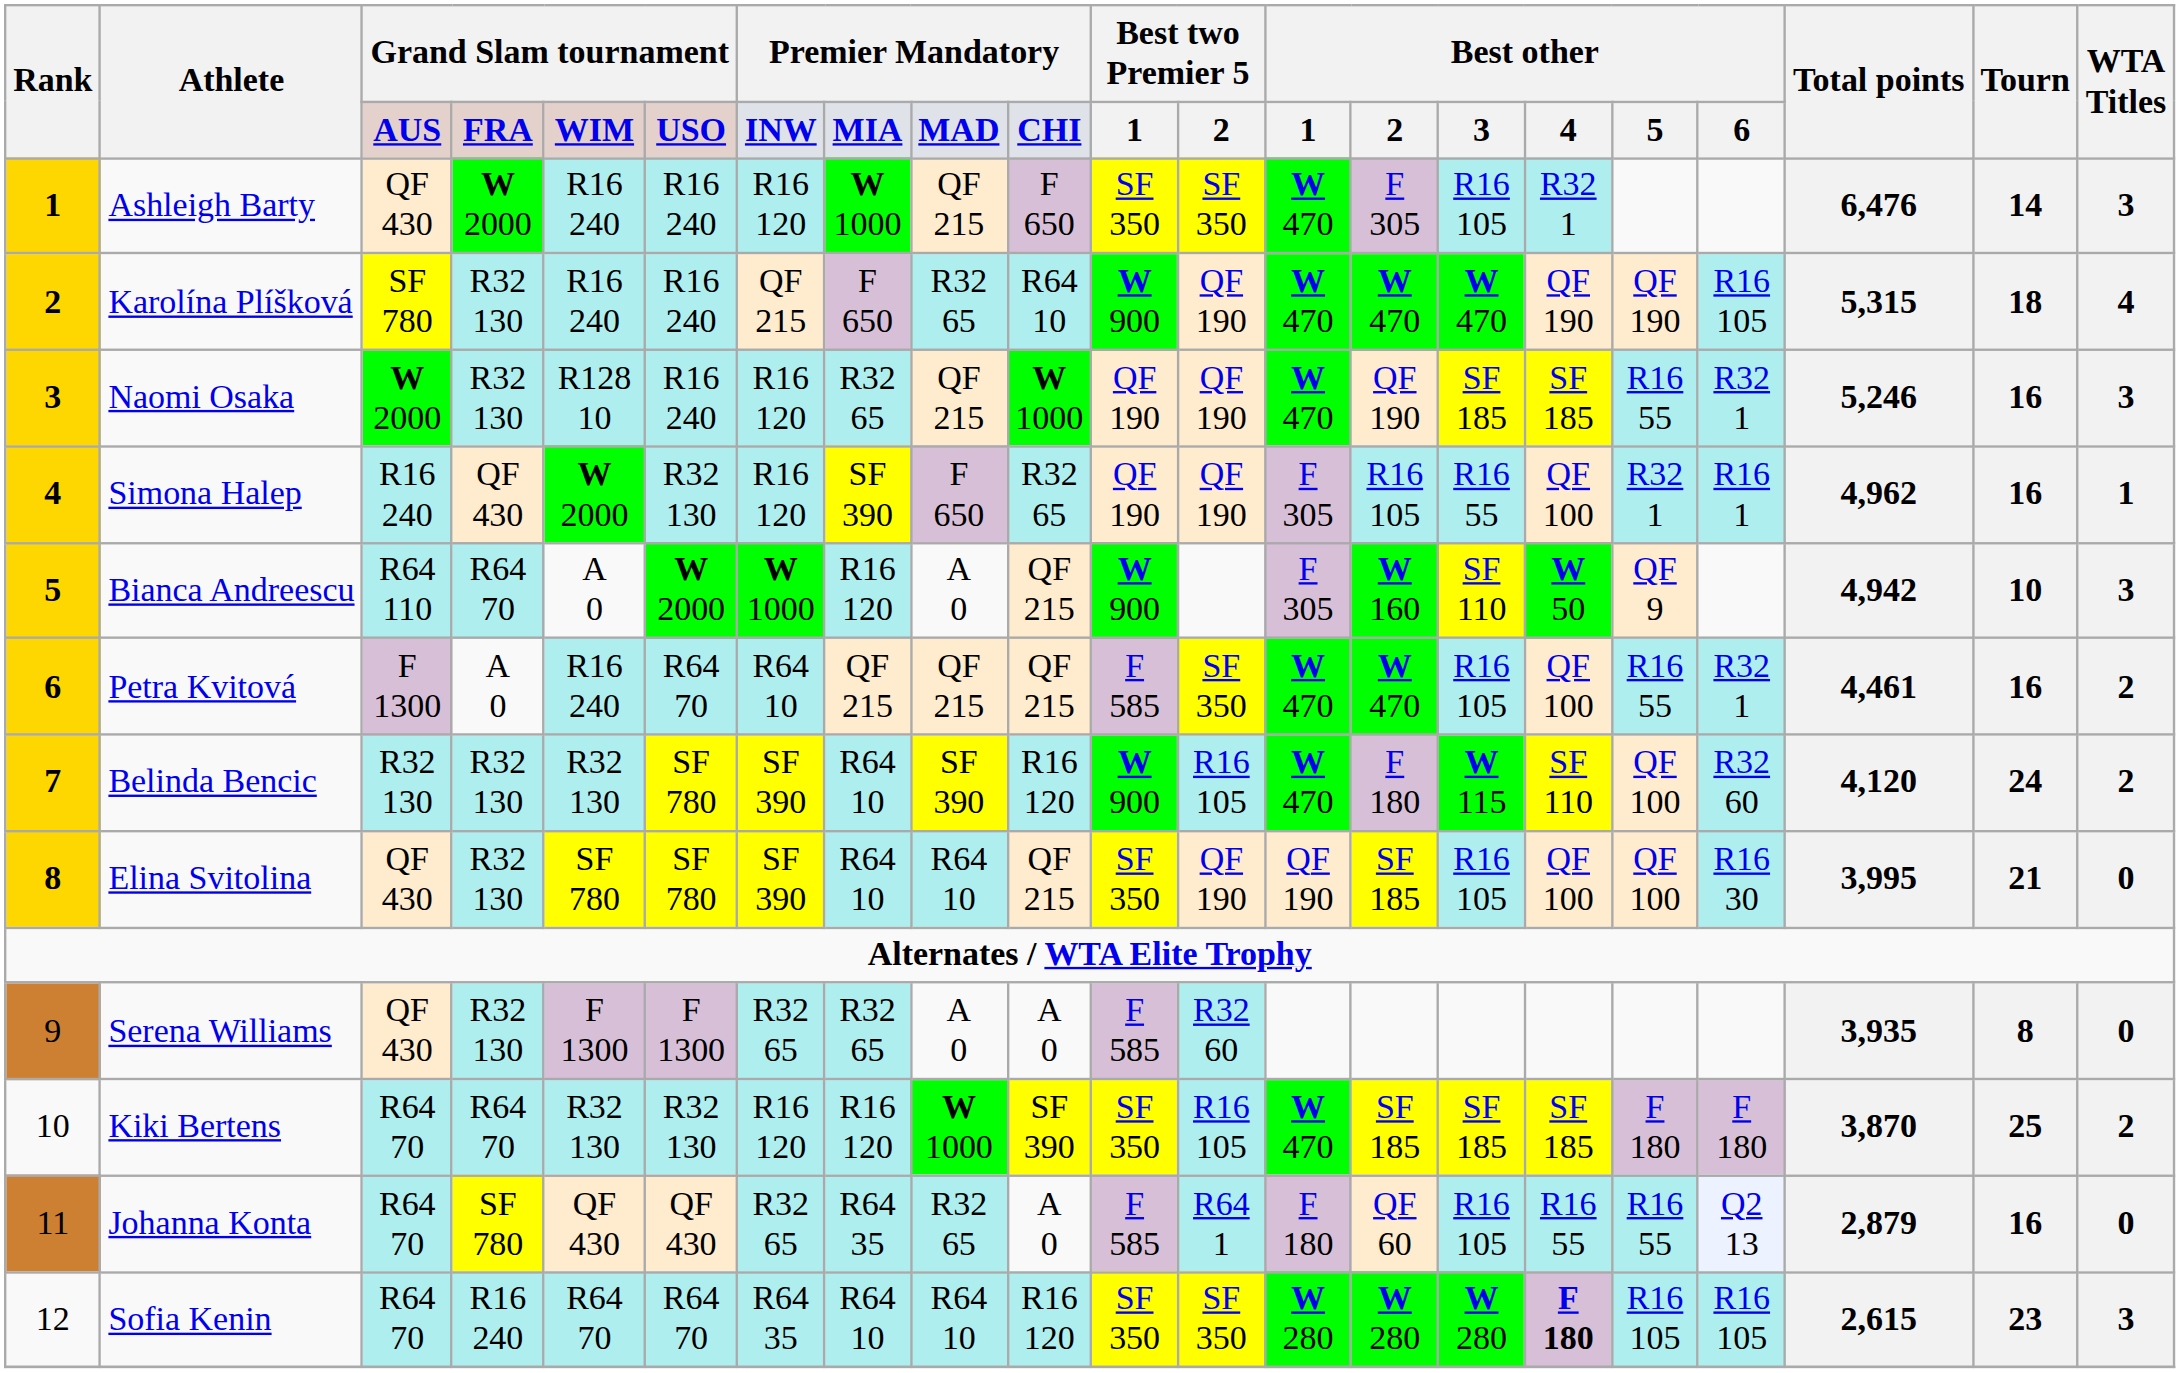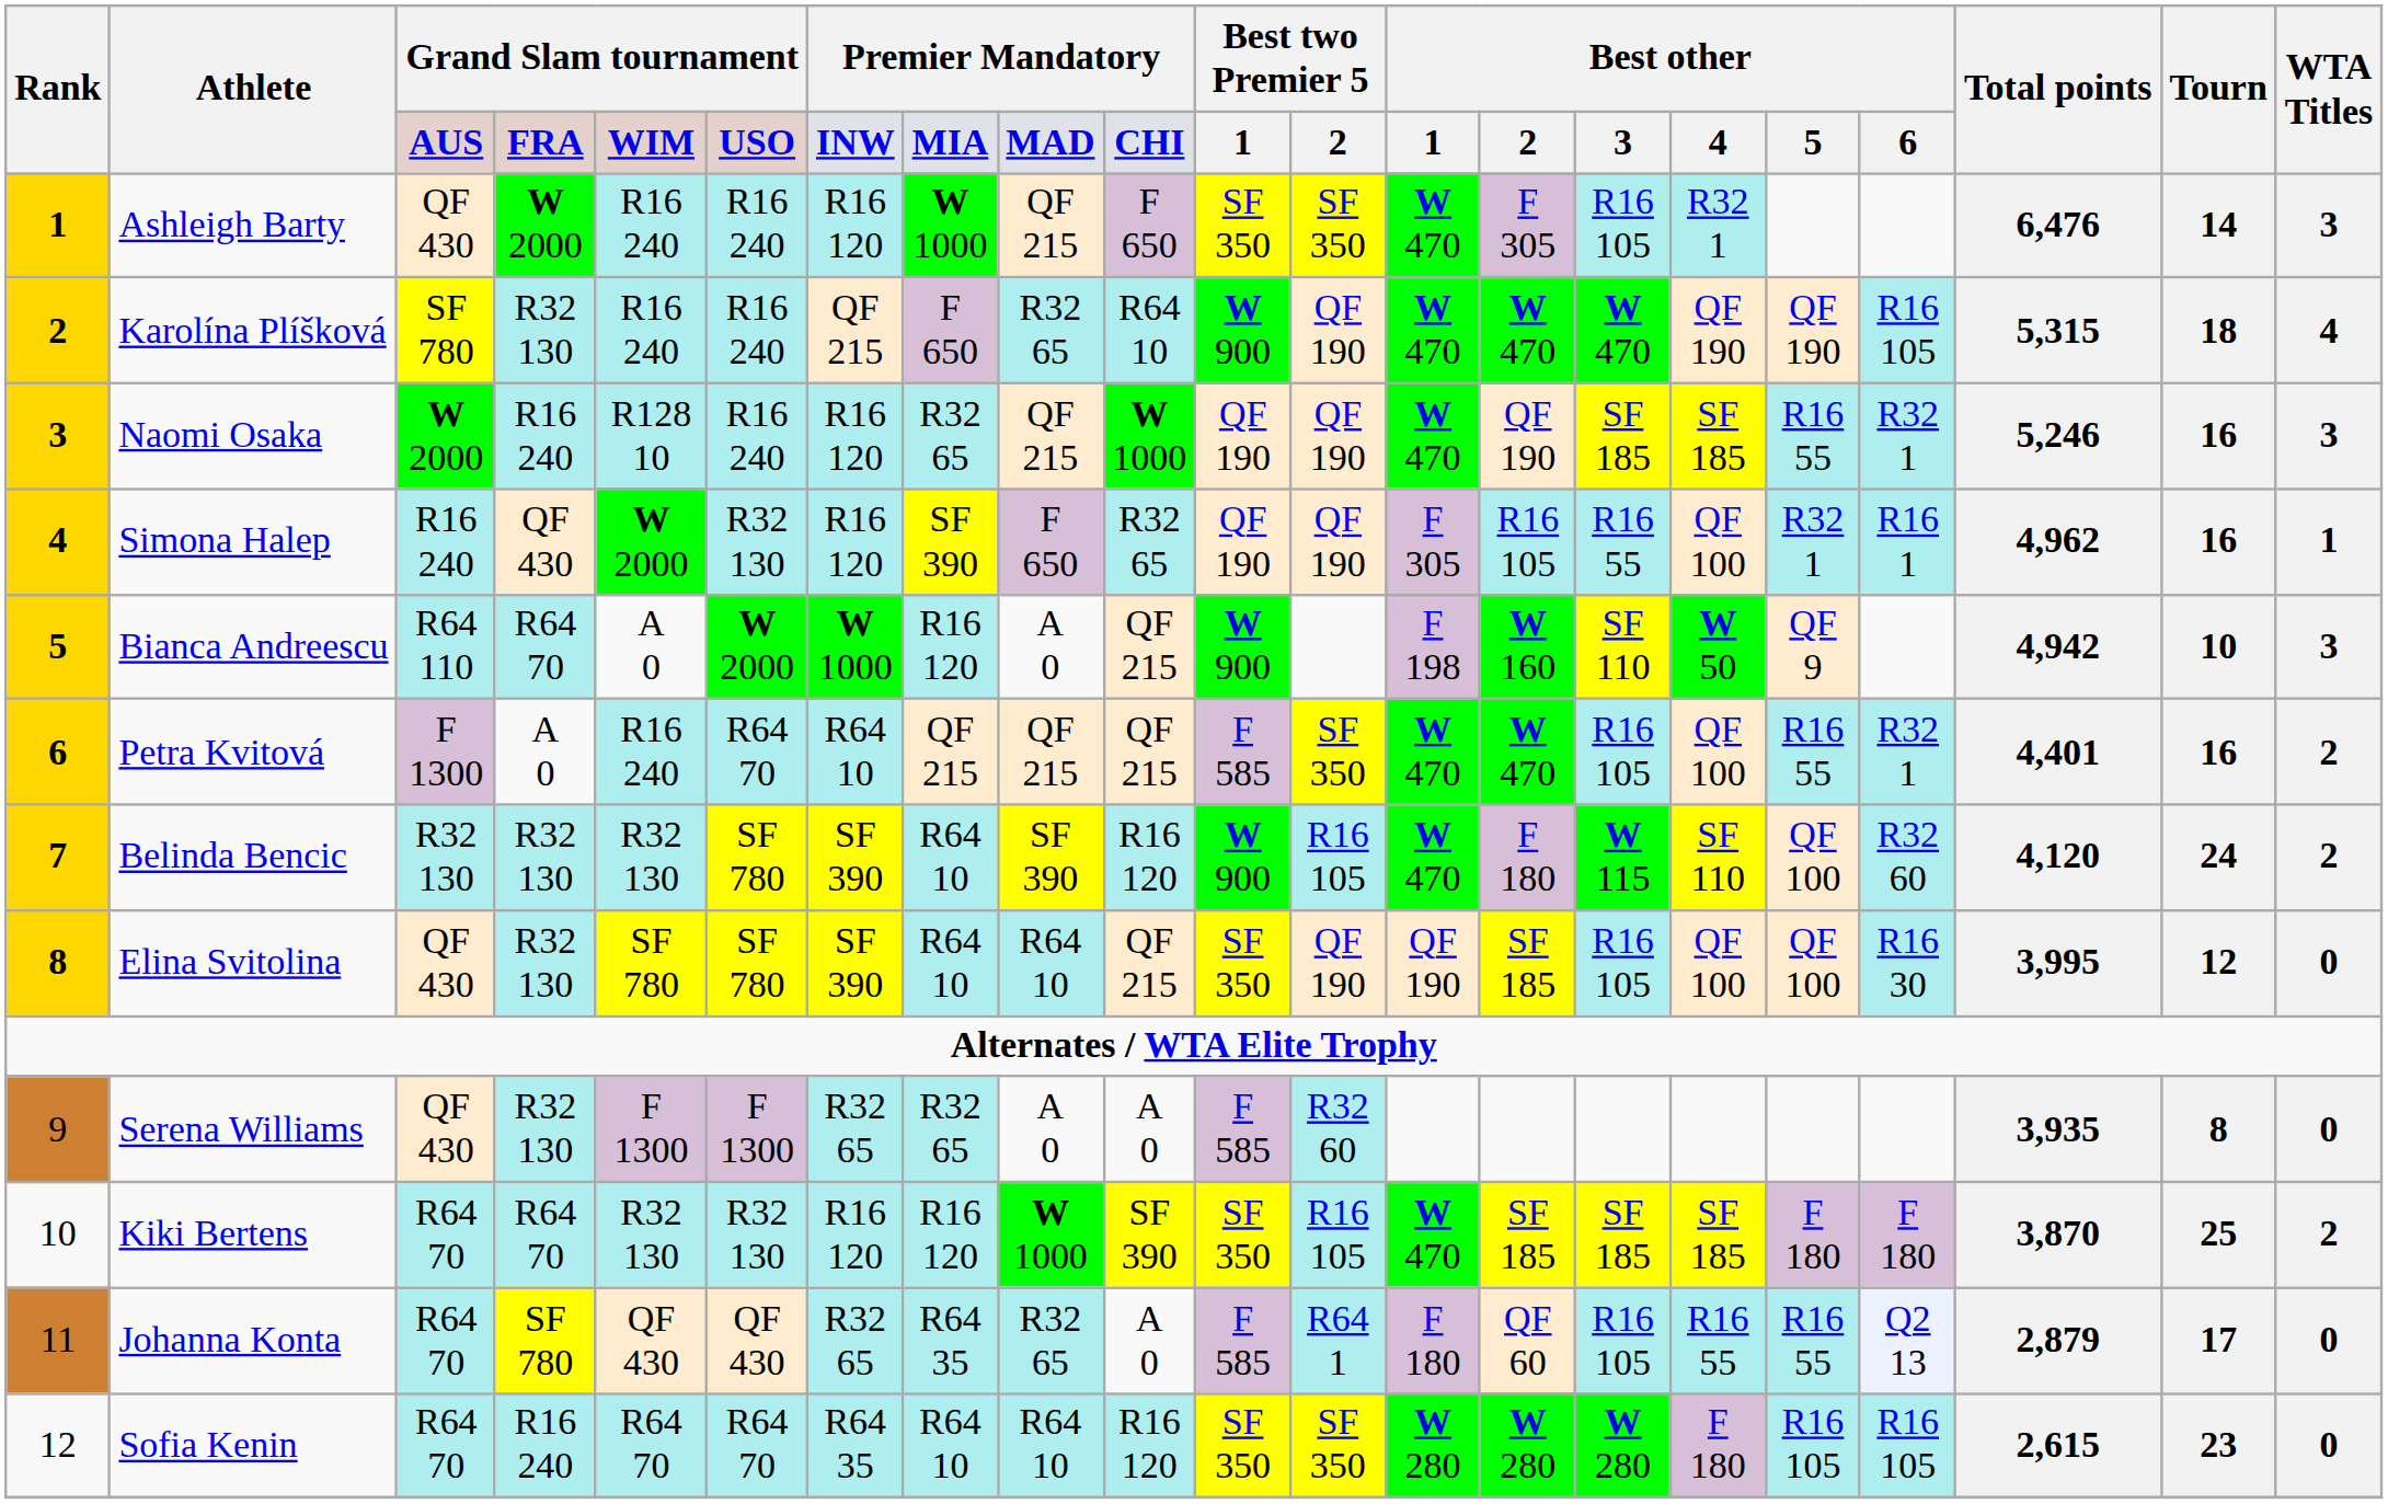 <table class=wikitable style=font-size:90%;text-align:center>
 <tr>
 <th rowspan=2>Rank</th>
 <th rowspan=2>Athlete</th>
 <th colspan=4>Grand Slam tournament</th>
 <th colspan=4>Premier Mandatory</th>
 <th colspan=2>Best two<br>Premier 5</th>
 <th colspan=6>Best other</th>
 <th rowspan=2>Total points</th>
 <th rowspan=2>Tourn</th>
 <th rowspan=2>WTA <br> Titles</th>
 </tr>
 <tr>
 <td style="background:#e5d1cb;"><strong><a href='#'>AUS</a></strong></td>
 <td style="background:#e5d1cb;"><strong><a href='#'>FRA</a></strong></td>
 <td style="background:#e5d1cb;"><strong><a href='#'>WIM</a></strong></td>
 <td style="background:#e5d1cb;"><strong><a href='#'>USO</a></strong></td>
 <td style="background:#dfe2e9;"><strong><a href='#'>INW</a></strong></td>
 <td style="background:#dfe2e9;"><strong><a href='#'>MIA</a></strong></td>
 <td style="background:#dfe2e9;"><strong><a href='#'>MAD</a></strong></td>
 <td style="background:#dfe2e9;"><strong><a href='#'>CHI</a></strong></td>
 <th width=30>1</th>
 <th width=30>2</th>
 <th width=30>1</th>
 <th width=30>2</th>
 <th width=30>3</th>
 <th width=30>4</th>
 <th width=30>5</th>
 <th width=30>6</th>
 </tr>
 <tr>
 <td bgcolor=gold><strong>1</strong></td>
 <td align="left"> <a href='#'>Ashleigh Barty</a></td>
 <td bgcolor=ffebcd>QF<br>430</td>
 <td bgcolor=lime><strong>W</strong><br>2000</td>
 <td bgcolor=afeeee>R16<br>240</td>
 <td bgcolor=afeeee>R16<br>240</td>
 <td bgcolor=afeeee>R16<br>120</td>
 <td bgcolor=lime><strong>W</strong><br>1000</td>
 <td bgcolor=ffebcd>QF<br>215</td>
 <td bgcolor=thistle>F<br>650</td>
 <td bgcolor=yellow><a href='#'>SF</a><br>350</td>
 <td bgcolor=yellow><a href='#'>SF</a><br>350</td>
 <td bgcolor=lime><strong><a href='#'>W</a></strong><br>470</td>
 <td bgcolor=thistle><a href='#'>F</a><br>305</td>
 <td bgcolor=afeeee><a href='#'>R16</a><br>105</td>
 <td bgcolor=afeeee><a href='#'>R32</a><br>1</td>
 <td></td>
 <td></td>
 <th>6,476</th>
 <th>14</th>
 <th>3</th>
 </tr>
 <tr>
 <td bgcolor=gold><strong>2</strong></td>
 <td align="left"> <a href='#'>Karolína Plíšková</a></td>
 <td bgcolor=yellow>SF<br>780</td>
 <td bgcolor=afeeee>R32<br>130</td>
 <td bgcolor=afeeee>R16<br>240</td>
 <td bgcolor=afeeee>R16<br>240</td>
 <td bgcolor=ffebcd>QF<br>215</td>
 <td bgcolor=thistle>F<br>650</td>
 <td bgcolor=afeeee>R32<br>65</td>
 <td bgcolor=afeeee>R64<br>10</td>
 <td bgcolor=lime><strong><a href='#'>W</a></strong><br>900</td>
 <td bgcolor=ffebcd><a href='#'>QF</a><br>190</td>
 <td bgcolor=lime><strong><a href='#'>W</a></strong><br>470</td>
 <td bgcolor=lime><strong><a href='#'>W</a></strong><br>470</td>
 <td bgcolor=lime><strong><a href='#'>W</a></strong><br>470</td>
 <td bgcolor=ffebcd><a href='#'>QF</a><br>190</td>
 <td bgcolor=ffebcd><a href='#'>QF</a><br>190</td>
 <td bgcolor=afeeee><a href='#'>R16</a><br>105</td>
 <th>5,315</th>
 <th>18</th>
 <th>4</th>
 </tr>
 <tr>
 <td bgcolor=gold><strong>3</strong></td>
 <td align="left"> <a href='#'>Naomi Osaka</a></td>
 <td bgcolor=lime><strong>W</strong><br>2000</td>
-<td bgcolor=afeeee>R32<br>130</td>
+<td bgcolor=afeeee>R16<br>240</td>
 <td bgcolor=afeeee>R128<br>10</td>
 <td bgcolor=afeeee>R16<br>240</td>
 <td bgcolor=afeeee>R16<br>120</td>
 <td bgcolor=afeeee>R32<br>65</td>
 <td bgcolor=ffebcd>QF<br>215</td>
 <td bgcolor=lime><strong>W</strong><br>1000</td>
 <td bgcolor=ffebcd><a href='#'>QF</a><br>190</td>
 <td bgcolor=ffebcd><a href='#'>QF</a><br>190</td>
 <td bgcolor=lime><strong><a href='#'>W</a></strong><br>470</td>
 <td bgcolor=ffebcd><a href='#'>QF</a><br>190</td>
 <td bgcolor=yellow><a href='#'>SF</a><br>185</td>
 <td bgcolor=yellow><a href='#'>SF</a><br>185</td>
 <td bgcolor=afeeee><a href='#'>R16</a><br>55</td>
 <td bgcolor=afeeee><a href='#'>R32</a><br>1</td>
 <th>5,246</th>
 <th>16</th>
 <th>3</th>
 </tr>
 <tr>
 <td bgcolor=gold><strong>4</strong></td>
 <td align="left"> <a href='#'>Simona Halep</a></td>
 <td bgcolor=afeeee>R16<br>240</td>
 <td bgcolor=ffebcd>QF<br>430</td>
 <td bgcolor=lime><strong>W</strong><br>2000</td>
 <td bgcolor=afeeee>R32<br>130</td>
 <td bgcolor=afeeee>R16<br>120</td>
 <td bgcolor=yellow>SF<br>390</td>
 <td bgcolor=thistle>F<br>650</td>
 <td bgcolor=afeeee>R32<br>65</td>
 <td bgcolor=ffebcd><a href='#'>QF</a><br>190</td>
 <td bgcolor=ffebcd><a href='#'>QF</a><br>190</td>
 <td bgcolor=thistle><a href='#'>F</a><br>305</td>
 <td bgcolor=afeeee><a href='#'>R16</a><br>105</td>
 <td bgcolor=afeeee><a href='#'>R16</a><br>55</td>
 <td bgcolor=ffebcd><a href='#'>QF</a><br>100</td>
 <td bgcolor=afeeee><a href='#'>R32</a><br>1</td>
 <td bgcolor=afeeee><a href='#'>R16</a><br>1</td>
 <th>4,962</th>
 <th>16</th>
 <th>1</th>
 </tr>
 <tr>
 <td bgcolor=gold><strong>5</strong></td>
 <td align="left"> <a href='#'>Bianca Andreescu</a></td>
 <td bgcolor=afeeee>R64<br>110</td>
 <td bgcolor=afeeee>R64<br>70</td>
 <td>A<br>0</td>
 <td bgcolor=lime><strong>W</strong><br>2000</td>
 <td bgcolor=lime><strong>W</strong><br>1000</td>
 <td bgcolor=afeeee>R16<br>120</td>
 <td>A<br>0</td>
 <td bgcolor=ffebcd>QF<br>215</td>
 <td bgcolor=lime><strong><a href='#'>W</a></strong><br>900</td>
 <td></td>
-<td bgcolor=thistle><a href='#'>F</a><br>305</td>
+<td bgcolor=thistle><a href='#'>F</a><br>198</td>
 <td bgcolor=lime><strong><a href='#'>W</a></strong><br>160</td>
 <td bgcolor=yellow><a href='#'>SF</a><br>110</td>
 <td bgcolor=lime><strong><a href='#'>W</a></strong><br>50</td>
 <td bgcolor=ffebcd><a href='#'>QF</a><br>9</td>
 <td></td>
 <th>4,942</th>
 <th>10</th>
 <th>3</th>
 </tr>
 <tr>
 <td bgcolor=gold><strong>6</strong></td>
 <td align="left"> <a href='#'>Petra Kvitová</a></td>
 <td bgcolor=thistle>F<br>1300</td>
 <td>A<br>0</td>
 <td bgcolor=afeeee>R16<br>240</td>
 <td bgcolor=afeeee>R64<br>70</td>
 <td bgcolor=afeeee>R64<br>10</td>
 <td bgcolor=ffebcd>QF<br>215</td>
 <td bgcolor=ffebcd>QF<br>215</td>
 <td bgcolor=ffebcd>QF<br>215</td>
 <td bgcolor=thistle><a href='#'>F</a><br>585</td>
 <td bgcolor=yellow><a href='#'>SF</a><br>350</td>
 <td bgcolor=lime><strong><a href='#'>W</a></strong><br>470</td>
 <td bgcolor=lime><strong><a href='#'>W</a></strong><br>470</td>
 <td bgcolor=afeeee><a href='#'>R16</a><br>105</td>
 <td bgcolor=ffebcd><a href='#'>QF</a><br>100</td>
 <td bgcolor=afeeee><a href='#'>R16</a><br>55</td>
 <td bgcolor=afeeee><a href='#'>R32</a><br>1</td>
-<th>4,461</th>
+<th>4,401</th>
 <th>16</th>
 <th>2</th>
 </tr>
 <tr>
 <td bgcolor=gold><strong>7</strong></td>
 <td align="left"> <a href='#'>Belinda Bencic</a></td>
 <td bgcolor=afeeee>R32<br>130</td>
 <td bgcolor=afeeee>R32<br>130</td>
 <td bgcolor=afeeee>R32<br>130</td>
 <td bgcolor=yellow>SF<br>780</td>
 <td bgcolor=yellow>SF<br>390</td>
 <td bgcolor=afeeee>R64<br>10</td>
 <td bgcolor=yellow>SF<br>390</td>
 <td bgcolor=afeeee>R16<br>120</td>
 <td bgcolor=lime><strong><a href='#'>W</a></strong><br>900</td>
 <td bgcolor=afeeee><a href='#'>R16</a><br>105</td>
 <td bgcolor=lime><strong><a href='#'>W</a></strong><br>470</td>
 <td bgcolor=thistle><a href='#'>F</a><br>180</td>
 <td bgcolor=lime><strong><a href='#'>W</a></strong><br>115</td>
 <td bgcolor=yellow><a href='#'>SF</a><br>110</td>
 <td bgcolor=ffebcd><a href='#'>QF</a><br>100</td>
 <td bgcolor=afeeee><a href='#'>R32</a><br>60</td>
 <th>4,120</th>
 <th>24</th>
 <th>2</th>
 </tr>
 <tr>
 <td bgcolor=gold><strong>8</strong></td>
 <td align="left"> <a href='#'>Elina Svitolina</a></td>
 <td bgcolor=ffebcd>QF<br>430</td>
 <td bgcolor=afeeee>R32<br>130</td>
 <td bgcolor=yellow>SF<br>780</td>
 <td bgcolor=yellow>SF<br>780</td>
 <td bgcolor=yellow>SF<br>390</td>
 <td bgcolor=afeeee>R64<br>10</td>
 <td bgcolor=afeeee>R64<br>10</td>
 <td bgcolor=ffebcd>QF<br>215</td>
 <td bgcolor=yellow><a href='#'>SF</a><br>350</td>
 <td bgcolor=ffebcd><a href='#'>QF</a><br>190</td>
 <td bgcolor=ffebcd><a href='#'>QF</a><br>190</td>
 <td bgcolor=yellow><a href='#'>SF</a><br>185</td>
 <td bgcolor=afeeee><a href='#'>R16</a><br>105</td>
 <td bgcolor=ffebcd><a href='#'>QF</a><br>100</td>
 <td bgcolor=ffebcd><a href='#'>QF</a><br>100</td>
 <td bgcolor=afeeee><a href='#'>R16</a><br>30</td>
 <th>3,995</th>
-<th>21</th>
+<th>12</th>
 <th>0</th>
 </tr>
 <tr>
 <td colspan="21"><strong>Alternates / <a href='#'>WTA Elite Trophy</a></strong></td>
 </tr>
 <tr>
 <td bgcolor=#cd7f32>9</td>
 <td align="left"> <a href='#'>Serena Williams</a></td>
 <td bgcolor=ffebcd>QF<br>430</td>
 <td bgcolor=afeeee>R32<br>130</td>
 <td bgcolor=thistle>F<br>1300</td>
 <td bgcolor=thistle>F<br>1300</td>
 <td bgcolor=afeeee>R32<br>65</td>
 <td bgcolor=afeeee>R32<br>65</td>
 <td>A<br>0</td>
 <td>A<br>0</td>
 <td bgcolor=thistle><a href='#'>F</a><br>585</td>
 <td bgcolor=afeeee><a href='#'>R32</a><br>60</td>
 <td></td>
 <td></td>
 <td></td>
 <td></td>
 <td></td>
 <td></td>
 <th>3,935</th>
 <th>8</th>
 <th>0</th>
 </tr>
 <tr>
 <td>10</td>
 <td align="left"> <a href='#'>Kiki Bertens</a></td>
 <td bgcolor=afeeee>R64<br>70</td>
 <td bgcolor=afeeee>R64<br>70</td>
 <td bgcolor=afeeee>R32<br>130</td>
 <td bgcolor=afeeee>R32<br>130</td>
 <td bgcolor=afeeee>R16<br>120</td>
 <td bgcolor=afeeee>R16<br>120</td>
 <td bgcolor=lime><strong>W</strong><br>1000</td>
 <td bgcolor=yellow>SF<br>390</td>
 <td bgcolor=yellow><a href='#'>SF</a><br>350</td>
 <td bgcolor=afeeee><a href='#'>R16</a><br>105</td>
 <td bgcolor=lime><strong><a href='#'>W</a></strong><br>470</td>
 <td bgcolor=yellow><a href='#'>SF</a><br>185</td>
 <td bgcolor=yellow><a href='#'>SF</a><br>185</td>
 <td bgcolor=yellow><a href='#'>SF</a><br>185</td>
 <td bgcolor=thistle><a href='#'>F</a><br>180</td>
 <td bgcolor=thistle><a href='#'>F</a><br>180</td>
 <th>3,870</th>
 <th>25</th>
 <th>2</th>
 </tr>
 <tr>
 <td bgcolor=#cd7f32>11</td>
 <td align="left"> <a href='#'>Johanna Konta</a></td>
 <td bgcolor=afeeee>R64<br>70</td>
 <td bgcolor=yellow>SF<br>780</td>
 <td bgcolor=ffebcd>QF<br>430</td>
 <td bgcolor=ffebcd>QF<br>430</td>
 <td bgcolor=afeeee>R32<br>65</td>
 <td bgcolor=afeeee>R64<br>35</td>
 <td bgcolor=afeeee>R32<br>65</td>
 <td>A<br>0</td>
 <td bgcolor=thistle><a href='#'>F</a><br>585</td>
 <td bgcolor=afeeee><a href='#'>R64</a><br>1</td>
 <td bgcolor=thistle><a href='#'>F</a><br>180</td>
 <td bgcolor=ffebcd><a href='#'>QF</a><br>60</td>
 <td bgcolor=afeeee><a href='#'>R16</a><br>105</td>
 <td bgcolor=afeeee><a href='#'>R16</a><br>55</td>
 <td bgcolor=afeeee><a href='#'>R16</a><br>55</td>
 <td bgcolor=ecf2ff><a href='#'>Q2</a><br>13</td>
 <th>2,879</th>
-<th>16</th>
+<th>17</th>
 <th>0</th>
 </tr>
 <tr>
 <td>12</td>
 <td align="left"> <a href='#'>Sofia Kenin</a></td>
 <td bgcolor=afeeee>R64<br>70</td>
 <td bgcolor=afeeee>R16<br>240</td>
 <td bgcolor=afeeee>R64<br>70</td>
 <td bgcolor=afeeee>R64<br>70</td>
 <td bgcolor=afeeee>R64<br>35</td>
 <td bgcolor=afeeee>R64<br>10</td>
 <td bgcolor=afeeee>R64<br>10</td>
 <td bgcolor=afeeee>R16<br>120</td>
 <td bgcolor=yellow><a href='#'>SF</a><br>350</td>
 <td bgcolor=yellow><a href='#'>SF</a><br>350</td>
 <td bgcolor=lime><strong><a href='#'>W</a></strong><br>280</td>
 <td bgcolor=lime><strong><a href='#'>W</a></strong><br>280</td>
 <td bgcolor=lime><strong><a href='#'>W</a></strong><br>280</td>
-<td bgcolor=thistle><strong><a href='#'>F</a><br>180</strong></td>
+<td bgcolor=thistle><a href='#'>F</a><br>180</td>
 <td bgcolor=afeeee><a href='#'>R16</a><br>105</td>
 <td bgcolor=afeeee><a href='#'>R16</a><br>105</td>
 <th>2,615</th>
 <th>23</th>
-<th>3</th>
+<th>0</th>
 </tr>
 <tr>
 </tr>
 </table>
